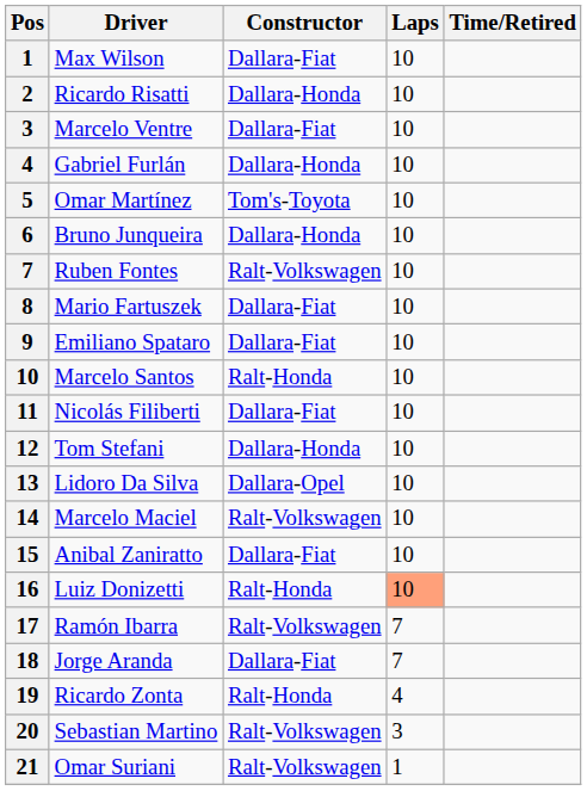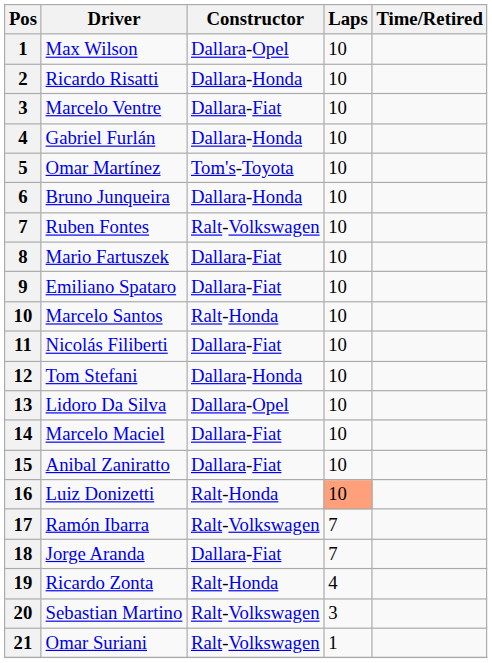 <table class="wikitable">
 <tr>
 <th>Pos</th>
 <th>Driver</th>
 <th>Constructor</th>
 <th>Laps</th>
 <th>Time/Retired</th>
 </tr>
 <tr>
 <th>1</th>
 <td> <a href='#'>Max Wilson</a></td>
-<td><a href='#'>Dallara</a>-<a href='#'>Fiat</a></td>
+<td><a href='#'>Dallara</a>-<a href='#'>Opel</a></td>
 <td>10</td>
 <td></td>
 </tr>
 <tr>
 <th>2</th>
 <td> <a href='#'>Ricardo Risatti</a></td>
 <td><a href='#'>Dallara</a>-<a href='#'>Honda</a></td>
 <td>10</td>
 <td></td>
 </tr>
 <tr>
 <th>3</th>
 <td> <a href='#'>Marcelo Ventre</a></td>
 <td><a href='#'>Dallara</a>-<a href='#'>Fiat</a></td>
 <td>10</td>
 <td></td>
 </tr>
 <tr>
 <th>4</th>
 <td> <a href='#'>Gabriel Furlán</a></td>
 <td><a href='#'>Dallara</a>-<a href='#'>Honda</a></td>
 <td>10</td>
 <td></td>
 </tr>
 <tr>
 <th>5</th>
 <td> <a href='#'>Omar Martínez</a></td>
 <td><a href='#'>Tom's</a>-<a href='#'>Toyota</a></td>
 <td>10</td>
 <td></td>
 </tr>
 <tr>
 <th>6</th>
 <td> <a href='#'>Bruno Junqueira</a></td>
 <td><a href='#'>Dallara</a>-<a href='#'>Honda</a></td>
 <td>10</td>
 <td></td>
 </tr>
 <tr>
 <th>7</th>
 <td> <a href='#'>Ruben Fontes</a></td>
 <td><a href='#'>Ralt</a>-<a href='#'>Volkswagen</a></td>
 <td>10</td>
 <td></td>
 </tr>
 <tr>
 <th>8</th>
 <td> <a href='#'>Mario Fartuszek</a></td>
 <td><a href='#'>Dallara</a>-<a href='#'>Fiat</a></td>
 <td>10</td>
 <td></td>
 </tr>
 <tr>
 <th>9</th>
 <td> <a href='#'>Emiliano Spataro</a></td>
 <td><a href='#'>Dallara</a>-<a href='#'>Fiat</a></td>
 <td>10</td>
 <td></td>
 </tr>
 <tr>
 <th>10</th>
 <td> <a href='#'>Marcelo Santos</a></td>
 <td><a href='#'>Ralt</a>-<a href='#'>Honda</a></td>
 <td>10</td>
 <td></td>
 </tr>
 <tr>
 <th>11</th>
 <td> <a href='#'>Nicolás Filiberti</a></td>
 <td><a href='#'>Dallara</a>-<a href='#'>Fiat</a></td>
 <td>10</td>
 <td></td>
 </tr>
 <tr>
 <th>12</th>
 <td> <a href='#'>Tom Stefani</a></td>
 <td><a href='#'>Dallara</a>-<a href='#'>Honda</a></td>
 <td>10</td>
 <td></td>
 </tr>
 <tr>
 <th>13</th>
 <td> <a href='#'>Lidoro Da Silva</a></td>
 <td><a href='#'>Dallara</a>-<a href='#'>Opel</a></td>
 <td>10</td>
 <td></td>
 </tr>
 <tr>
 <th>14</th>
 <td> <a href='#'>Marcelo Maciel</a></td>
-<td><a href='#'>Ralt</a>-<a href='#'>Volkswagen</a></td>
+<td><a href='#'>Dallara</a>-<a href='#'>Fiat</a></td>
 <td>10</td>
 <td></td>
 </tr>
 <tr>
 <th>15</th>
 <td> <a href='#'>Anibal Zaniratto</a></td>
 <td><a href='#'>Dallara</a>-<a href='#'>Fiat</a></td>
 <td>10</td>
 <td></td>
 </tr>
 <tr>
 <th>16</th>
 <td> <a href='#'>Luiz Donizetti</a></td>
 <td><a href='#'>Ralt</a>-<a href='#'>Honda</a></td>
 <td style="background: lightsalmon;">10</td>
 <td></td>
 </tr>
 <tr>
 <th>17</th>
 <td> <a href='#'>Ramón Ibarra</a></td>
 <td><a href='#'>Ralt</a>-<a href='#'>Volkswagen</a></td>
 <td>7</td>
 <td></td>
 </tr>
 <tr>
 <th>18</th>
 <td> <a href='#'>Jorge Aranda</a></td>
 <td><a href='#'>Dallara</a>-<a href='#'>Fiat</a></td>
 <td>7</td>
 <td></td>
 </tr>
 <tr>
 <th>19</th>
 <td> <a href='#'>Ricardo Zonta</a></td>
 <td><a href='#'>Ralt</a>-<a href='#'>Honda</a></td>
 <td>4</td>
 <td></td>
 </tr>
 <tr>
 <th>20</th>
 <td> <a href='#'>Sebastian Martino</a></td>
 <td><a href='#'>Ralt</a>-<a href='#'>Volkswagen</a></td>
 <td>3</td>
 <td></td>
 </tr>
 <tr>
 <th>21</th>
 <td> <a href='#'>Omar Suriani</a></td>
 <td><a href='#'>Ralt</a>-<a href='#'>Volkswagen</a></td>
 <td>1</td>
 <td></td>
 </tr>
 <tr>
 </tr>
 </table>
